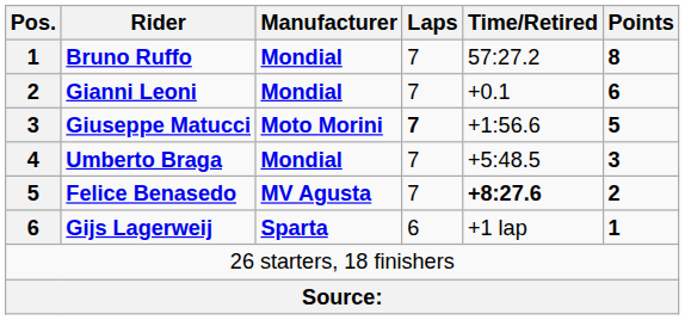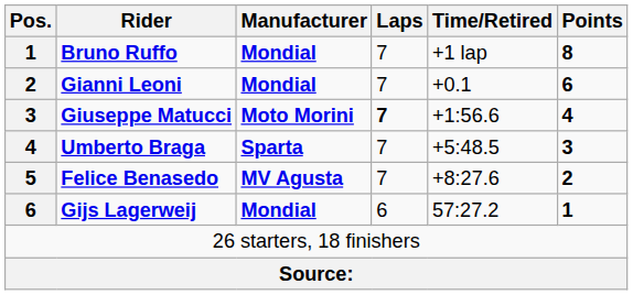 <table class="wikitable" style="font-size: 95%;">
 <tr>
 <th>Pos.</th>
 <th>Rider</th>
 <th>Manufacturer</th>
 <th>Laps</th>
 <th>Time/Retired</th>
 <th>Points</th>
 </tr>
 <tr>
 <th>1</th>
 <td> <strong><a href='#'>Bruno Ruffo</a></strong></td>
 <td><strong><a href='#'>Mondial</a></strong></td>
 <td>7</td>
-<td>57:27.2</td>
+<td>+1 lap</td>
 <td><strong>8</strong></td>
 </tr>
 <tr>
 <th>2</th>
 <td> <strong><a href='#'>Gianni Leoni</a></strong></td>
 <td><strong><a href='#'>Mondial</a></strong></td>
 <td>7</td>
 <td>+0.1</td>
 <td><strong>6</strong></td>
 </tr>
 <tr>
 <th>3</th>
 <td> <strong><a href='#'>Giuseppe Matucci</a></strong></td>
 <td><strong><a href='#'>Moto Morini</a></strong></td>
 <td><strong>7</strong></td>
 <td>+1:56.6</td>
-<td><strong>5</strong></td>
+<td><strong>4</strong></td>
 </tr>
 <tr>
 <th>4</th>
 <td> <strong><a href='#'>Umberto Braga</a></strong></td>
-<td><strong><a href='#'>Mondial</a></strong></td>
+<td><strong><a href='#'>Sparta</a></strong></td>
 <td>7</td>
 <td>+5:48.5</td>
 <td><strong>3</strong></td>
 </tr>
 <tr>
 <th>5</th>
 <td> <strong><a href='#'>Felice Benasedo</a></strong></td>
 <td><strong><a href='#'>MV Agusta</a></strong></td>
 <td>7</td>
-<td><strong>+8:27.6</strong></td>
+<td>+8:27.6</td>
 <td><strong>2</strong></td>
 </tr>
 <tr>
 <th>6</th>
 <td> <strong><a href='#'>Gijs Lagerweij</a></strong></td>
-<td><strong><a href='#'>Sparta</a></strong></td>
+<td><strong><a href='#'>Mondial</a></strong></td>
 <td>6</td>
-<td>+1 lap</td>
+<td>57:27.2</td>
 <td><strong>1</strong></td>
 </tr>
 <tr>
 <td colspan=6 align=center>26 starters, 18 finishers</td>
 </tr>
 <tr>
 <th colspan=6><strong>Source</strong>:</th>
 </tr>
 </table>
